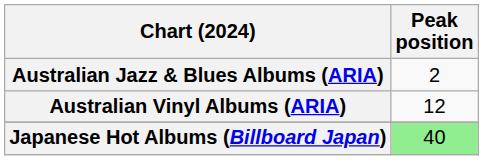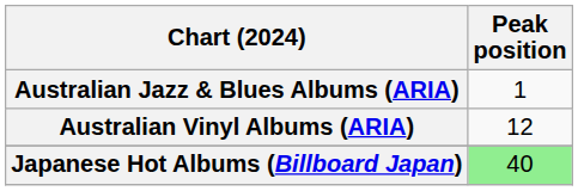 <table class="wikitable sortable plainrowheaders" style="text-align:center">
 <tr>
 <th scope="col">Chart (2024)</th>
 <th scope="col">Peak<br>position</th>
 </tr>
 <tr>
 <th scope="row">Australian Jazz & Blues Albums (<a href='#'>ARIA</a>)</th>
-<td>2</td>
+<td>1</td>
 </tr>
 <tr>
 <th scope="row">Australian Vinyl Albums (<a href='#'>ARIA</a>)</th>
 <td>12</td>
 </tr>
 <tr>
 </tr>
 <tr>
 </tr>
 <tr>
 </tr>
 <tr>
 </tr>
 <tr>
 </tr>
 <tr>
 </tr>
 <tr>
 <th scope="row">Japanese Hot Albums (<em><a href='#'>Billboard Japan</a></em>)</th>
 <td style="background: lightgreen;">40</td>
 </tr>
 <tr>
 </tr>
 <tr>
 </tr>
 <tr>
 </tr>
 <tr>
 </tr>
 <tr>
 </tr>
 </table>
